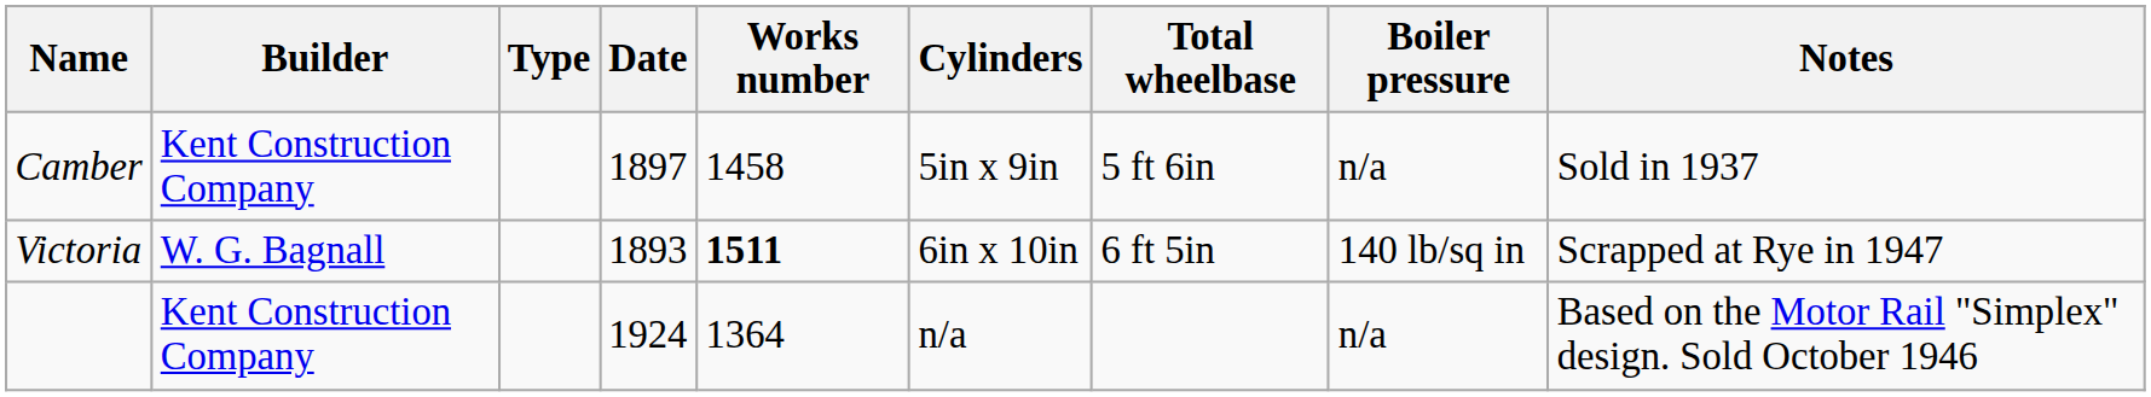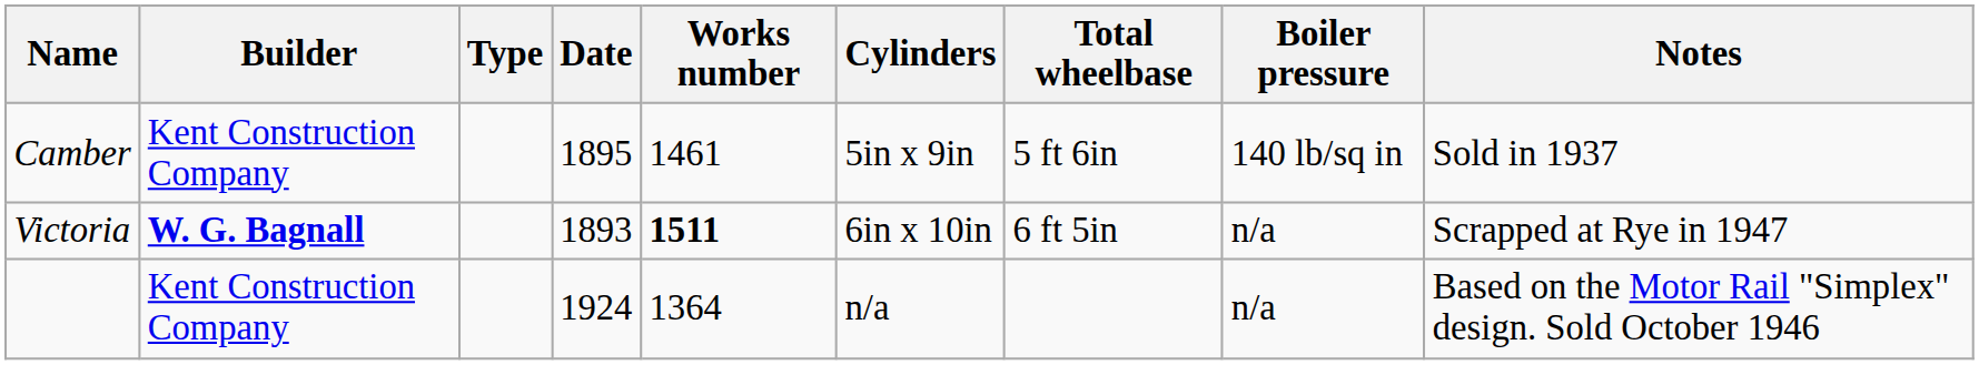 <table class="wikitable">
 <tr>
 <th>Name</th>
 <th>Builder</th>
 <th>Type</th>
 <th>Date</th>
 <th>Works number</th>
 <th>Cylinders</th>
 <th>Total wheelbase</th>
 <th>Boiler pressure</th>
 <th>Notes</th>
 </tr>
 <tr>
 <td><em>Camber</em></td>
 <td><a href='#'>Kent Construction Company</a></td>
 <td></td>
-<td>1897</td>
-<td>1458</td>
+<td>1895</td>
+<td>1461</td>
 <td>5in x 9in</td>
 <td>5 ft 6in</td>
-<td>n/a</td>
+<td>140 lb/sq in</td>
 <td>Sold in 1937</td>
 </tr>
 <tr>
 <td><em>Victoria</em></td>
-<td><a href='#'>W. G. Bagnall</a></td>
+<td><strong><a href='#'>W. G. Bagnall</a></strong></td>
 <td></td>
 <td>1893</td>
 <td><strong>1511</strong></td>
 <td>6in x 10in</td>
 <td>6 ft 5in</td>
-<td>140 lb/sq in</td>
+<td>n/a</td>
 <td>Scrapped at Rye in 1947</td>
 </tr>
 <tr>
 <td></td>
 <td><a href='#'>Kent Construction Company</a></td>
 <td></td>
 <td>1924</td>
 <td>1364</td>
 <td>n/a</td>
 <td></td>
 <td>n/a</td>
 <td>Based on the <a href='#'>Motor Rail</a> "Simplex" design. Sold October 1946</td>
 </tr>
 </table>
